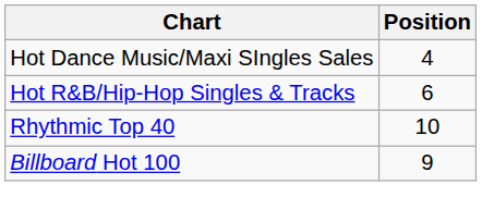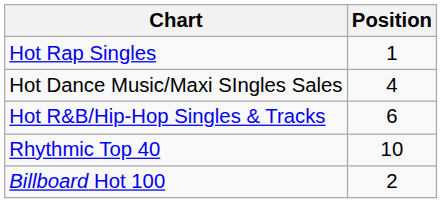 <table class="wikitable">
 <tr>
 <th align="left">Chart</th>
 <th align="left">Position</th>
+</tr>
+<tr>
+<td align="left"><a href='#'>Hot Rap Singles</a></td>
+<td style="text-align:center;">1</td>
 </tr>
 <tr>
 <td align="left">Hot Dance Music/Maxi SIngles Sales</td>
 <td style="text-align:center;">4</td>
 </tr>
 <tr>
 <td align="left"><a href='#'>Hot R&B/Hip-Hop Singles & Tracks</a></td>
 <td style="text-align:center;">6</td>
 </tr>
 <tr>
 <td align="left"><a href='#'>Rhythmic Top 40</a></td>
 <td style="text-align:center;">10</td>
 </tr>
 <tr>
 <td align="left"><a href='#'><em>Billboard</em> Hot 100</a></td>
-<td style="text-align:center;">9</td>
+<td style="text-align:center;">2</td>
 </tr>
 </table>
